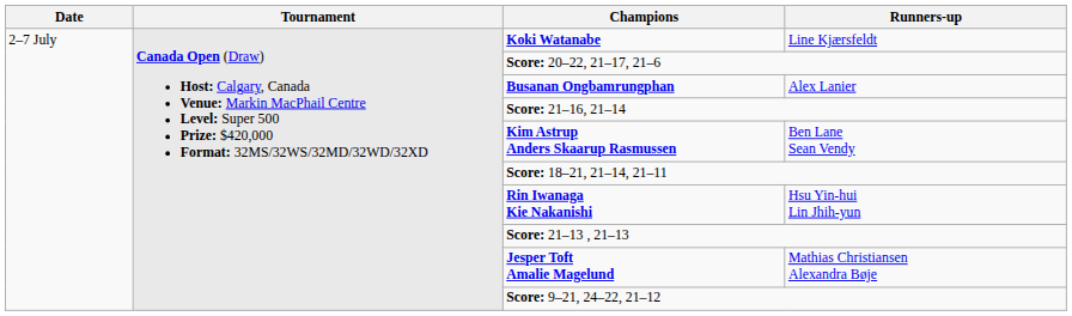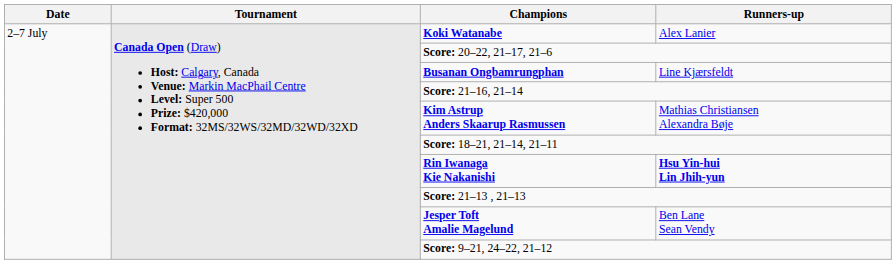 <table class="wikitable" style="font-size:80%">
 <tr>
 <th width="110">Date</th>
 <th width="330">Tournament</th>
 <th width="250">Champions</th>
 <th width="250">Runners-up</th>
 </tr>
 <tr valign="top">
 <td rowspan="10">2–7 July</td>
 <td bgcolor="#E9E9E9" rowspan="10"><br><strong><a href='#'>Canada Open</a></strong> (<a href='#'>Draw</a>)<ul><li><strong>Host:</strong> <a href='#'>Calgary</a>, Canada</li><li><strong>Venue:</strong> <a href='#'>Markin MacPhail Centre</a></li><li><strong>Level:</strong> Super 500</li><li><strong>Prize:</strong> $420,000</li><li><strong>Format:</strong> 32MS/32WS/32MD/32WD/32XD</li></ul></td>
 <td><strong> <a href='#'>Koki Watanabe</a></strong></td>
-<td> <a href='#'>Line Kjærsfeldt</a></td>
+<td> <a href='#'>Alex Lanier</a></td>
 </tr>
 <tr>
 <td colspan="2"><strong>Score:</strong> 20–22, 21–17, 21–6</td>
 </tr>
 <tr valign="top">
 <td><strong> <a href='#'>Busanan Ongbamrungphan</a></strong></td>
-<td> <a href='#'>Alex Lanier</a></td>
+<td> <a href='#'>Line Kjærsfeldt</a></td>
 </tr>
 <tr>
 <td colspan="2"><strong>Score:</strong> 21–16, 21–14</td>
 </tr>
 <tr valign="top">
 <td><strong> <a href='#'>Kim Astrup</a><br> <a href='#'>Anders Skaarup Rasmussen</a></strong></td>
-<td> <a href='#'>Ben Lane</a> <br> <a href='#'>Sean Vendy</a></td>
+<td> <a href='#'>Mathias Christiansen</a><br> <a href='#'>Alexandra Bøje</a></td>
 </tr>
 <tr>
 <td colspan="2"><strong>Score:</strong> 18–21, 21–14, 21–11</td>
 </tr>
 <tr valign="top">
 <td><strong> <a href='#'>Rin Iwanaga</a><br> <a href='#'>Kie Nakanishi</a></strong></td>
-<td> <a href='#'>Hsu Yin-hui</a><br> <a href='#'>Lin Jhih-yun</a></td>
+<td><strong> <a href='#'>Hsu Yin-hui</a><br> <a href='#'>Lin Jhih-yun</a></strong></td>
 </tr>
 <tr>
 <td colspan="2"><strong>Score:</strong> 21–13 , 21–13</td>
 </tr>
 <tr valign="top">
 <td><strong> <a href='#'>Jesper Toft</a><br> <a href='#'>Amalie Magelund</a></strong></td>
-<td> <a href='#'>Mathias Christiansen</a><br> <a href='#'>Alexandra Bøje</a></td>
+<td> <a href='#'>Ben Lane</a> <br> <a href='#'>Sean Vendy</a></td>
 </tr>
 <tr>
 <td colspan="2"><strong>Score:</strong> 9–21, 24–22, 21–12</td>
 </tr>
 </table>
